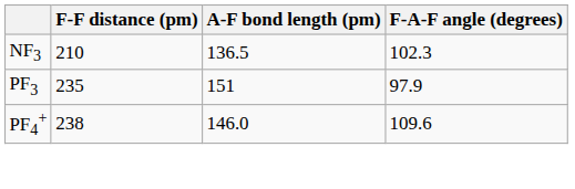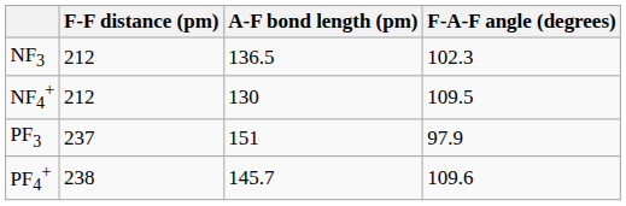 <table class="wikitable">
 <tr>
 <th></th>
 <th>F-F distance (pm)</th>
 <th>A-F bond length (pm)</th>
 <th>F-A-F angle (degrees)</th>
 </tr>
 <tr>
 <td>NF<sub>3</sub></td>
-<td>210</td>
+<td>212</td>
 <td>136.5</td>
 <td>102.3</td>
 </tr>
 <tr>
+<td>NF<sub>4</sub><sup>+</sup></td>
+<td>212</td>
+<td>130</td>
+<td>109.5</td>
+</tr>
+<tr>
 <td>PF<sub>3</sub></td>
-<td>235</td>
+<td>237</td>
 <td>151</td>
 <td>97.9</td>
 </tr>
 <tr>
 <td>PF<sub>4</sub><sup>+</sup></td>
 <td>238</td>
-<td>146.0</td>
+<td>145.7</td>
 <td>109.6</td>
 </tr>
 </table>
